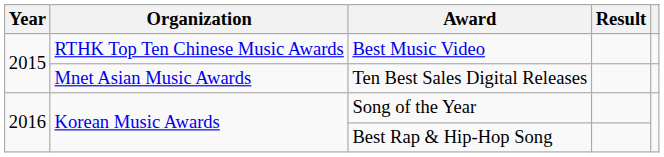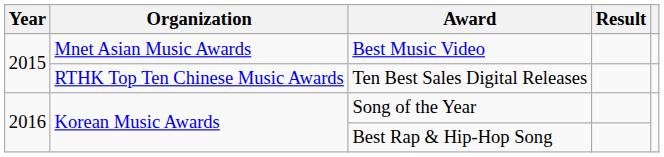 <table class="sortable wikitable">
 <tr>
 <th scope="col">Year</th>
 <th scope="col">Organization</th>
 <th scope="col">Award</th>
 <th scope="col">Result</th>
 <th class="unsortable"></th>
 </tr>
 <tr>
 <td rowspan="2">2015</td>
-<td><a href='#'>RTHK Top Ten Chinese Music Awards</a></td>
+<td><a href='#'>Mnet Asian Music Awards</a></td>
 <td><a href='#'>Best Music Video</a></td>
 <td></td>
 <td align="center"></td>
 </tr>
 <tr>
-<td><a href='#'>Mnet Asian Music Awards</a></td>
+<td><a href='#'>RTHK Top Ten Chinese Music Awards</a></td>
 <td>Ten Best Sales Digital Releases</td>
 <td></td>
 <td align="center"></td>
 </tr>
 <tr>
 <td rowspan="2">2016</td>
 <td rowspan="2"><a href='#'>Korean Music Awards</a></td>
 <td>Song of the Year</td>
 <td></td>
 <td align="center" rowspan="2"></td>
 </tr>
 <tr>
 <td>Best Rap & Hip-Hop Song</td>
 <td></td>
 </tr>
 </table>
